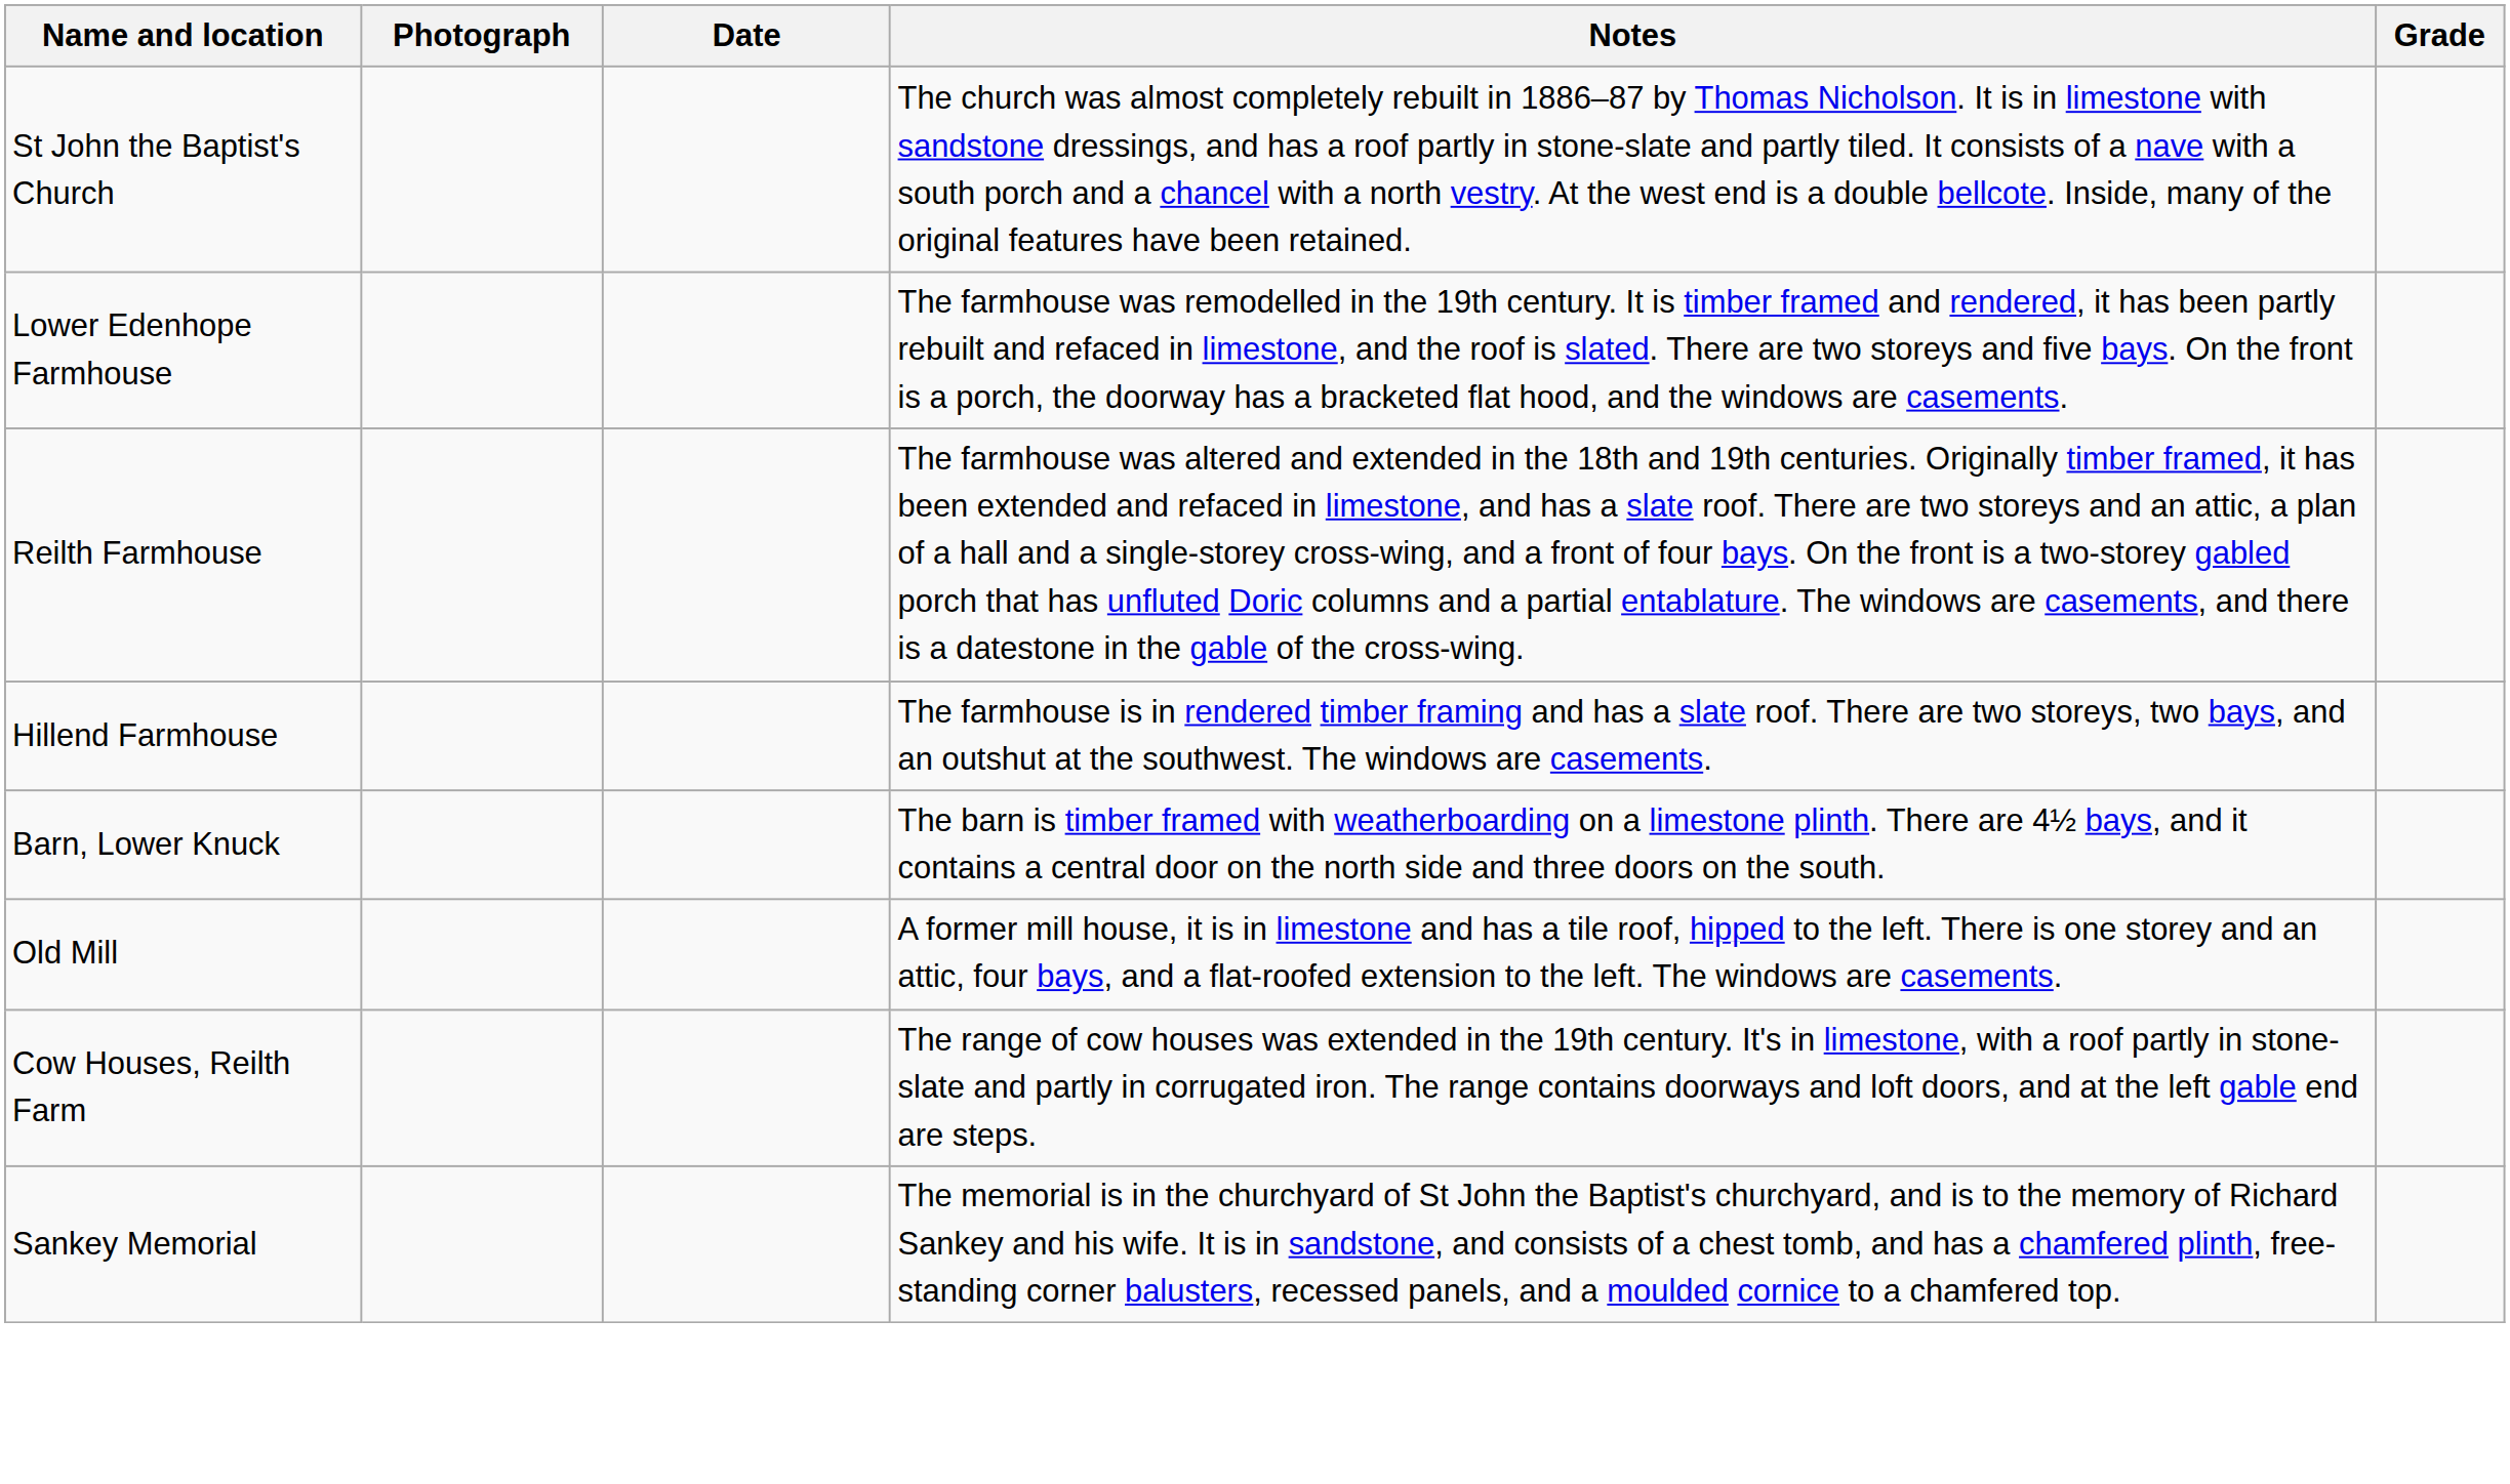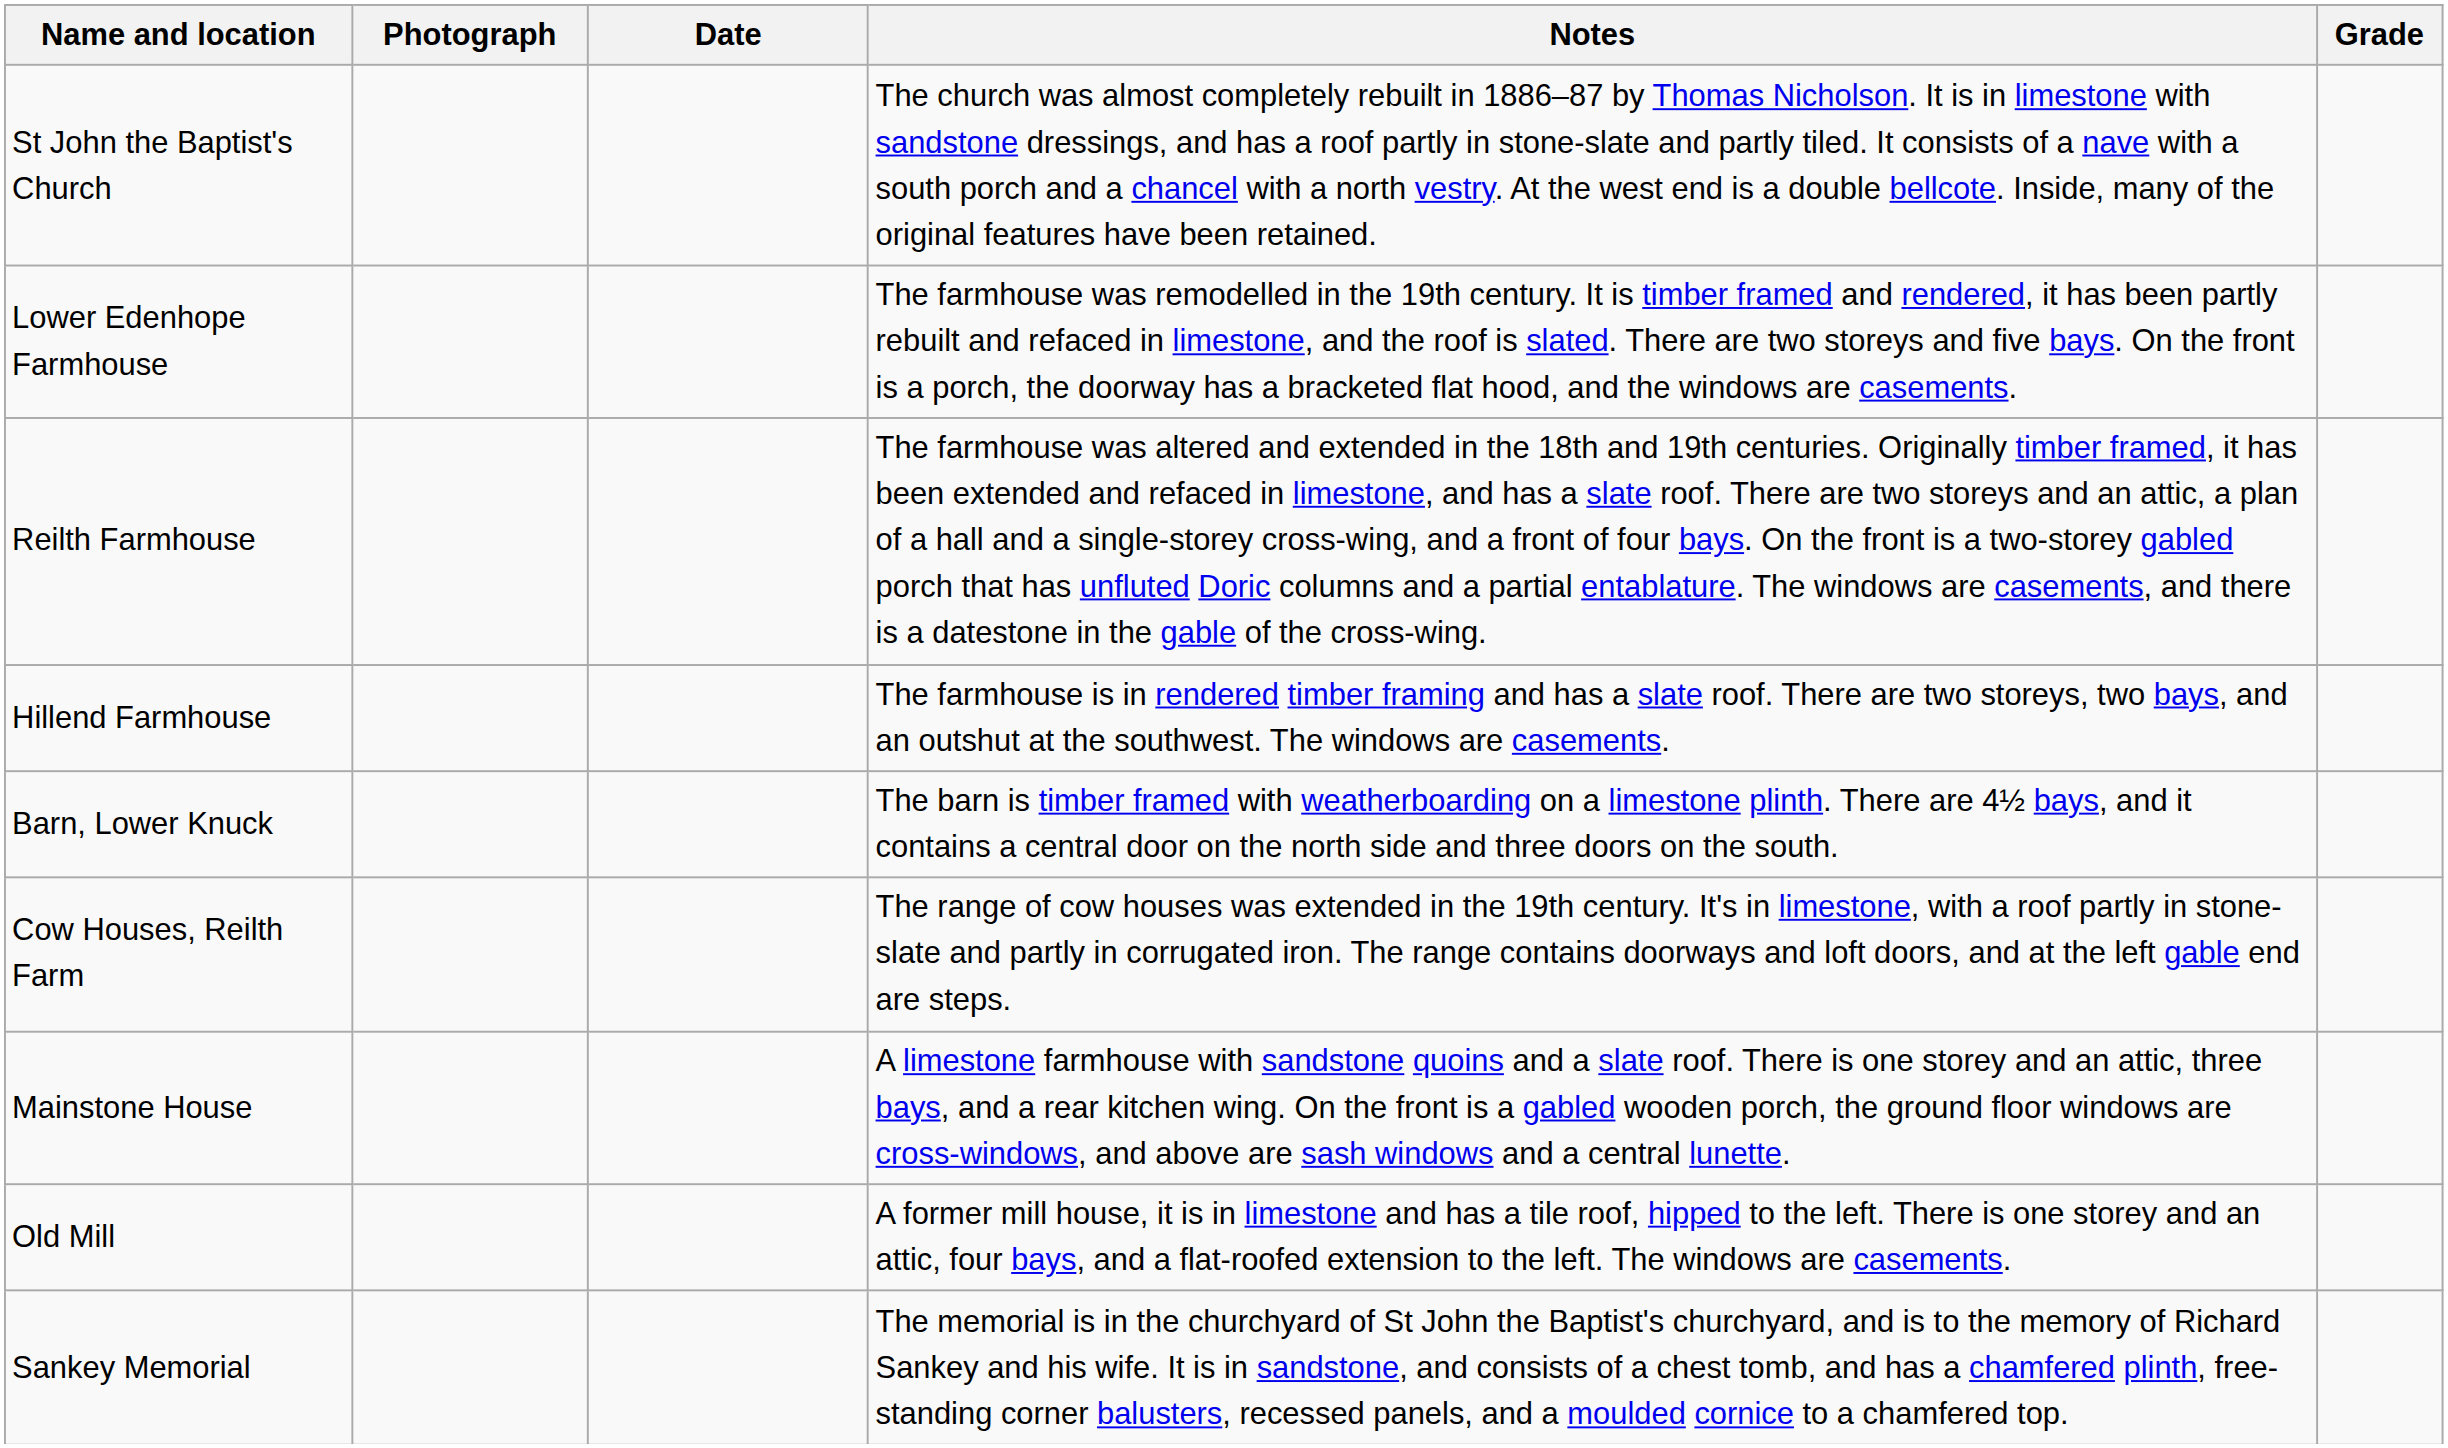 <table class="wikitable sortable plainrowheaders" style="width:100%; border:0; text-align:left; line-height:150%;">
 <tr>
 <th scope="col"  style="width:150px">Name and location</th>
 <th scope="col"  style="width:100px" class="unsortable">Photograph</th>
 <th scope="col"  style="width:120px">Date</th>
 <th scope="col"  style="width:650px" class="unsortable">Notes</th>
 <th scope="col"  style="width:50px">Grade</th>
 </tr>
 <tr>
 <td>St John the Baptist's Church<br><small></small></td>
 <td></td>
 <td align="center"></td>
 <td>The church was almost completely rebuilt in 1886–87 by <a href='#'>Thomas Nicholson</a>.  It is in <a href='#'>limestone</a> with <a href='#'>sandstone</a> dressings, and has a roof partly in stone-slate and partly tiled.  It consists of a <a href='#'>nave</a> with a south porch and a <a href='#'>chancel</a> with a north <a href='#'>vestry</a>.  At the west end is a double <a href='#'>bellcote</a>.  Inside, many of the original features have been retained.</td>
 <td align="center" ></td>
 </tr>
 <tr>
 <td>Lower Edenhope Farmhouse<br><small></small></td>
 <td></td>
 <td align="center"></td>
 <td>The farmhouse was remodelled in the 19th century.  It is <a href='#'>timber framed</a> and <a href='#'>rendered</a>, it has been partly rebuilt and refaced in <a href='#'>limestone</a>, and the roof is <a href='#'>slated</a>.  There are two storeys and five <a href='#'>bays</a>.  On the front is a porch, the doorway has a bracketed flat hood, and the windows are <a href='#'>casements</a>.</td>
 <td align="center" ></td>
 </tr>
 <tr>
 <td>Reilth Farmhouse<br><small></small></td>
 <td></td>
 <td align="center"></td>
 <td>The farmhouse was altered and extended in the 18th and 19th centuries.  Originally <a href='#'>timber framed</a>, it has been extended and refaced in <a href='#'>limestone</a>, and has a <a href='#'>slate</a> roof.  There are two storeys and an attic, a plan of a hall and a single-storey cross-wing, and a front of four <a href='#'>bays</a>.  On the front is a two-storey <a href='#'>gabled</a> porch that has <a href='#'>unfluted</a> <a href='#'>Doric</a> columns and a partial <a href='#'>entablature</a>.  The windows are <a href='#'>casements</a>, and there is a datestone in the <a href='#'>gable</a> of the cross-wing.</td>
 <td align="center" ></td>
 </tr>
 <tr>
 <td>Hillend Farmhouse<br><small></small></td>
 <td></td>
 <td align="center"></td>
 <td>The farmhouse is in <a href='#'>rendered</a> <a href='#'>timber framing</a> and has a <a href='#'>slate</a> roof.  There are two storeys, two <a href='#'>bays</a>, and an outshut at the southwest.  The windows are <a href='#'>casements</a>.</td>
 <td align="center" ></td>
 </tr>
 <tr>
 <td>Barn, Lower Knuck<br><small></small></td>
 <td></td>
 <td align="center"></td>
 <td>The barn is <a href='#'>timber framed</a> with <a href='#'>weatherboarding</a> on a <a href='#'>limestone</a> <a href='#'>plinth</a>.  There are 4½ <a href='#'>bays</a>, and it contains a central door on the north side and three doors on the south.</td>
 <td align="center" ></td>
 </tr>
 <tr>
+<td>Cow Houses, Reilth Farm<br><small></small></td>
+<td></td>
+<td align="center"></td>
+<td>The range of cow houses was extended in the 19th century.  It's in <a href='#'>limestone</a>, with a roof partly in stone-slate and partly in corrugated iron.  The range contains doorways and loft doors, and at the left <a href='#'>gable</a> end are steps.</td>
+<td align="center" ></td>
+</tr>
+<tr>
+<td>Mainstone House<br><small></small></td>
+<td></td>
+<td align="center"></td>
+<td>A <a href='#'>limestone</a> farmhouse with <a href='#'>sandstone</a> <a href='#'>quoins</a> and a <a href='#'>slate</a> roof.  There is one storey and an attic, three <a href='#'>bays</a>, and a rear kitchen wing.  On the front is a <a href='#'>gabled</a> wooden porch, the ground floor windows are <a href='#'>cross-windows</a>, and above are <a href='#'>sash windows</a> and a central <a href='#'>lunette</a>.</td>
+<td align="center" ></td>
+</tr>
+<tr>
 <td>Old Mill<br><small></small></td>
 <td></td>
 <td align="center"></td>
 <td>A former mill house, it is in <a href='#'>limestone</a> and has a tile roof, <a href='#'>hipped</a> to the left.  There is one storey and an attic, four <a href='#'>bays</a>, and a flat-roofed extension to the left.  The windows are <a href='#'>casements</a>.</td>
-<td align="center" ></td>
-</tr>
-<tr>
-<td>Cow Houses, Reilth Farm<br><small></small></td>
-<td></td>
-<td align="center"></td>
-<td>The range of cow houses was extended in the 19th century.  It's in <a href='#'>limestone</a>, with a roof partly in stone-slate and partly in corrugated iron.  The range contains doorways and loft doors, and at the left <a href='#'>gable</a> end are steps.</td>
 <td align="center" ></td>
 </tr>
 <tr>
 <td>Sankey Memorial<br><small></small></td>
 <td></td>
 <td align="center"></td>
 <td>The memorial is in the churchyard of St John the Baptist's churchyard, and is to the memory of Richard Sankey and his wife.  It is in <a href='#'>sandstone</a>, and consists of a chest tomb, and has a <a href='#'>chamfered</a> <a href='#'>plinth</a>, free-standing corner <a href='#'>balusters</a>, recessed panels, and a <a href='#'>moulded</a> <a href='#'>cornice</a> to a chamfered top.</td>
 <td align="center" ></td>
 </tr>
 <tr>
 </tr>
 </table>
